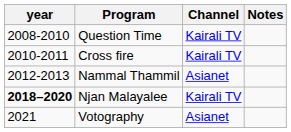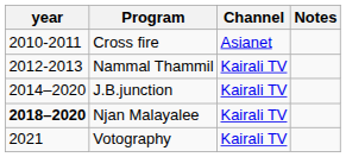 <table class="wikitable sortable">
 <tr>
 <th>year</th>
 <th>Program</th>
 <th>Channel</th>
 <th>Notes</th>
 </tr>
 <tr>
-<td>2008-2010</td>
-<td>Question Time</td>
-<td><a href='#'>Kairali TV</a></td>
-<td></td>
-</tr>
-<tr>
 <td>2010-2011</td>
 <td>Cross fire</td>
-<td><a href='#'>Kairali TV</a></td>
+<td><a href='#'>Asianet</a></td>
 <td></td>
 </tr>
 <tr>
 <td>2012-2013</td>
 <td>Nammal Thammil</td>
-<td><a href='#'>Asianet</a></td>
+<td><a href='#'>Kairali TV</a></td>
+<td></td>
+</tr>
+<tr>
+<td>2014–2020</td>
+<td>J.B.junction</td>
+<td><a href='#'>Kairali TV</a></td>
 <td></td>
 </tr>
 <tr>
 <td><strong>2018–2020</strong></td>
 <td>Njan Malayalee</td>
 <td><a href='#'>Kairali TV</a></td>
 <td></td>
 </tr>
 <tr>
 <td>2021</td>
 <td>Votography</td>
-<td><a href='#'>Asianet</a></td>
+<td><a href='#'>Kairali TV</a></td>
 <td></td>
 </tr>
 </table>
